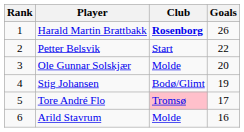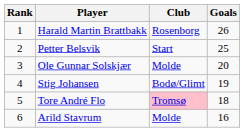 <table class="wikitable" style="text-align:center">
 <tr>
 <th>Rank</th>
 <th>Player</th>
 <th>Club</th>
 <th>Goals</th>
 </tr>
 <tr>
 <td>1</td>
 <td align="left"> <a href='#'>Harald Martin Brattbakk</a></td>
-<td align="left"><strong><a href='#'>Rosenborg</a></strong></td>
+<td align="left"><a href='#'>Rosenborg</a></td>
 <td>26</td>
 </tr>
 <tr>
 <td>2</td>
 <td align="left"> <a href='#'>Petter Belsvik</a></td>
 <td align="left"><a href='#'>Start</a></td>
-<td>22</td>
+<td>25</td>
 </tr>
 <tr>
 <td>3</td>
 <td align="left"> <a href='#'>Ole Gunnar Solskjær</a></td>
 <td align="left"><a href='#'>Molde</a></td>
 <td>20</td>
 </tr>
 <tr>
 <td>4</td>
 <td align="left"> <a href='#'>Stig Johansen</a></td>
 <td align="left"><a href='#'>Bodø/Glimt</a></td>
 <td>19</td>
 </tr>
 <tr>
 <td>5</td>
 <td align="left"> <a href='#'>Tore André Flo</a></td>
 <td align="left" style="background: pink;"><a href='#'>Tromsø</a></td>
-<td>17</td>
+<td>18</td>
 </tr>
 <tr>
 <td>6</td>
 <td align="left"> <a href='#'>Arild Stavrum</a></td>
 <td align="left"><a href='#'>Molde</a></td>
 <td>16</td>
 </tr>
 </table>
